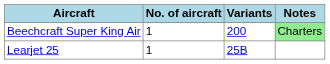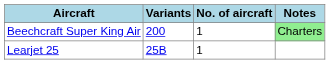 <table class="toccolours" border="1" cellpadding="3" style="border-collapse:collapse">
 <tr bgcolor=lightblue>
 <th>Aircraft</th>
+<th>Variants</th>
 <th>No. of aircraft</th>
-<th>Variants</th>
 <th>Notes</th>
 </tr>
 <tr>
 <td><a href='#'>Beechcraft Super King Air</a></td>
+<td><a href='#'>200</a></td>
 <td>1</td>
-<td><a href='#'>200</a></td>
 <td style="background: lightgreen;">Charters</td>
 </tr>
 <tr>
 <td><a href='#'>Learjet 25</a></td>
+<td><a href='#'>25B</a></td>
 <td>1</td>
-<td><a href='#'>25B</a></td>
 <td></td>
 </tr>
 </table>
